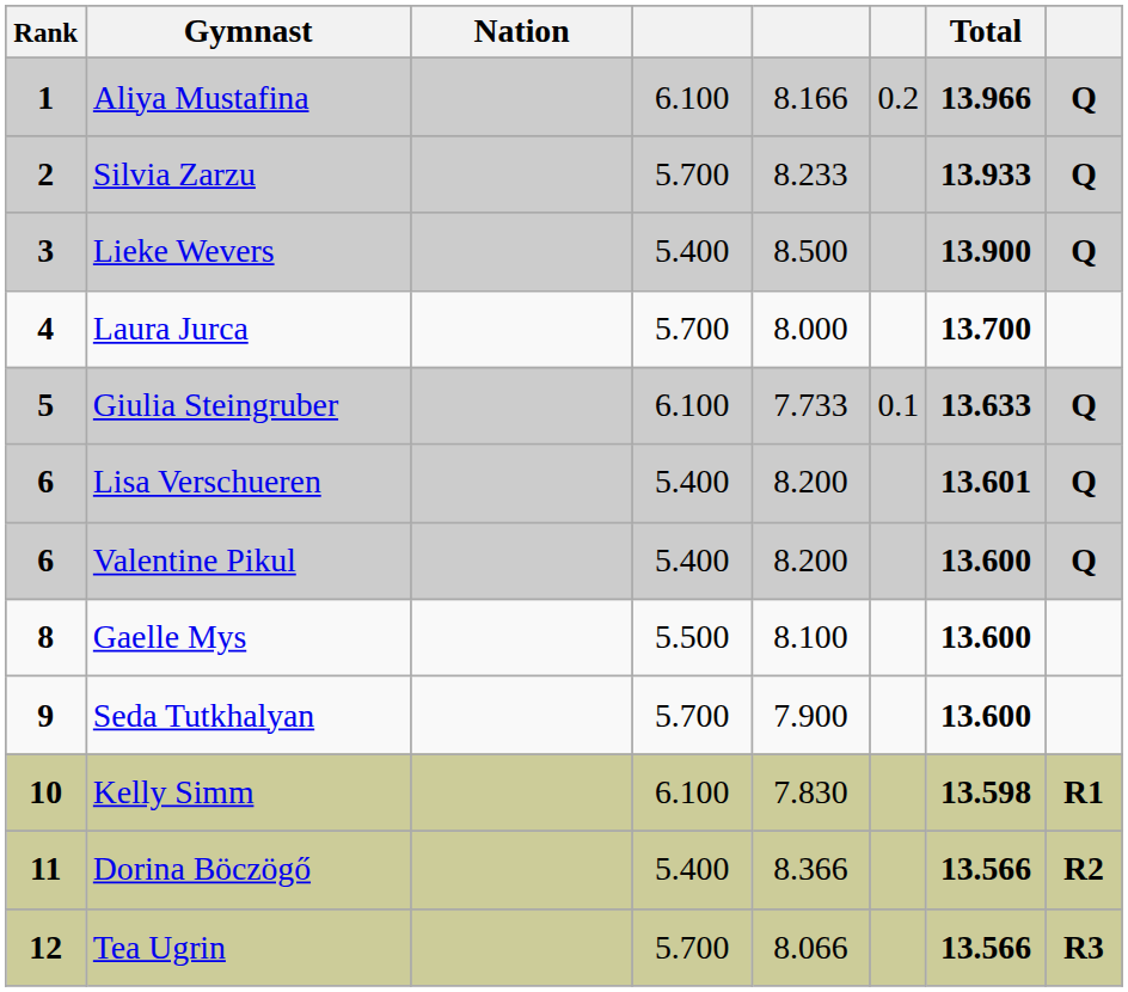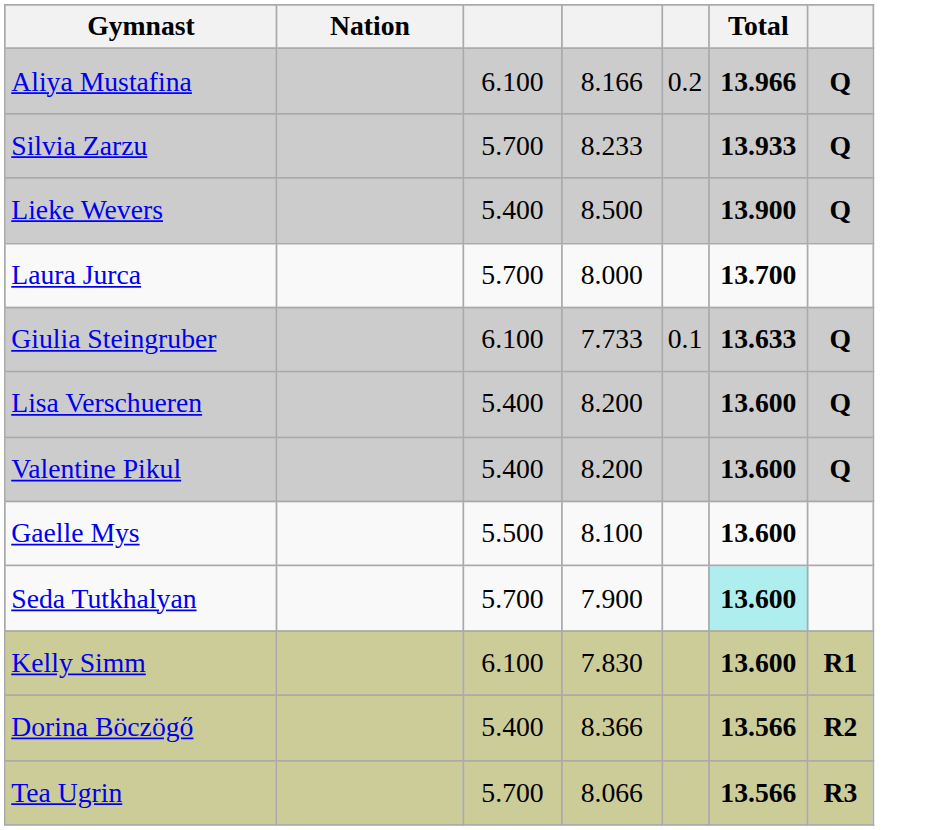 <table class="wikitable sortable" style="text-align:center;">
 <tr>
-<th scope="col"  style="width:15px;"><small>Rank</small></th>
 <th scope="col"  style="width:150px;">Gymnast</th>
 <th scope="col"  style="width:100px;">Nation</th>
 <th scope="col"  style="width:50px;"><small></small></th>
 <th scope="col"  style="width:50px;"><small></small></th>
 <th scope="col"  style="width:20px;"><small></small></th>
 <th scope="col"  style="width:50px;">Total</th>
 <th scope="col"  style="width:30px;"><small></small></th>
 </tr>
 <tr style="background:#cccccc;">
-<td scope=row style="text-align:center"><strong>1</strong></td>
 <td style="height:30px; text-align:left;"><a href='#'>Aliya Mustafina</a></td>
 <td style="text-align:left;"><small></small></td>
 <td>6.100</td>
 <td>8.166</td>
 <td>0.2</td>
 <td><strong>13.966</strong></td>
 <td><strong>Q</strong></td>
 </tr>
 <tr style="background:#cccccc;">
-<td scope=row style="text-align:center"><strong>2</strong></td>
 <td style="height:30px; text-align:left;"><a href='#'>Silvia Zarzu</a></td>
 <td style="text-align:left;"><small></small></td>
 <td>5.700</td>
 <td>8.233</td>
 <td></td>
 <td><strong>13.933</strong></td>
 <td><strong>Q</strong></td>
 </tr>
 <tr style="background:#cccccc;">
-<td scope=row style="text-align:center"><strong>3</strong></td>
 <td style="height:30px; text-align:left;"><a href='#'>Lieke Wevers</a></td>
 <td style="text-align:left;"><small></small></td>
 <td>5.400</td>
 <td>8.500</td>
 <td></td>
 <td><strong>13.900</strong></td>
 <td><strong>Q</strong></td>
 </tr>
 <tr>
-<td scope=row style="text-align:center"><strong>4</strong></td>
 <td style="height:30px; text-align:left;"><a href='#'>Laura Jurca</a></td>
 <td style="text-align:left;"><small></small></td>
 <td>5.700</td>
 <td>8.000</td>
 <td></td>
 <td><strong>13.700</strong></td>
 <td></td>
 </tr>
 <tr style="background:#cccccc;">
-<td scope=row style="text-align:center"><strong>5</strong></td>
 <td style="height:30px; text-align:left;"><a href='#'>Giulia Steingruber</a></td>
 <td style="text-align:left;"><small></small></td>
 <td>6.100</td>
 <td>7.733</td>
 <td>0.1</td>
 <td><strong>13.633</strong></td>
 <td><strong>Q</strong></td>
 </tr>
 <tr style="background:#cccccc;">
-<td scope=row style="text-align:center"><strong>6</strong></td>
 <td style="height:30px; text-align:left;"><a href='#'>Lisa Verschueren</a></td>
 <td style="text-align:left;"><small></small></td>
 <td>5.400</td>
 <td>8.200</td>
 <td></td>
-<td><strong>13.601</strong></td>
+<td><strong>13.600</strong></td>
 <td><strong>Q</strong></td>
 </tr>
 <tr style="background:#cccccc;">
-<td scope=row style="text-align:center"><strong>6</strong></td>
 <td style="height:30px; text-align:left;"><a href='#'>Valentine Pikul</a></td>
 <td style="text-align:left;"><small></small></td>
 <td>5.400</td>
 <td>8.200</td>
 <td></td>
 <td><strong>13.600</strong></td>
 <td><strong>Q</strong></td>
 </tr>
 <tr>
-<td scope=row style="text-align:center"><strong>8</strong></td>
 <td style="height:30px; text-align:left;"><a href='#'>Gaelle Mys</a></td>
 <td style="text-align:left;"><small></small></td>
 <td>5.500</td>
 <td>8.100</td>
 <td></td>
 <td><strong>13.600</strong></td>
 <td></td>
 </tr>
 <tr>
-<td scope=row style="text-align:center"><strong>9</strong></td>
 <td style="height:30px; text-align:left;"><a href='#'>Seda Tutkhalyan</a></td>
 <td style="text-align:left;"><small></small></td>
 <td>5.700</td>
 <td>7.900</td>
 <td></td>
-<td><strong>13.600</strong></td>
+<td style="background: paleturquoise;"><strong>13.600</strong></td>
 <td></td>
 </tr>
 <tr style="background:#CCCC99;">
-<td scope=row style="text-align:center"><strong>10</strong></td>
 <td style="height:30px; text-align:left;"><a href='#'>Kelly Simm</a></td>
 <td style="text-align:left;"><small></small></td>
 <td>6.100</td>
 <td>7.830</td>
 <td></td>
-<td><strong>13.598</strong></td>
+<td><strong>13.600</strong></td>
 <td><strong>R1</strong></td>
 </tr>
 <tr style="background:#CCCC99;">
-<td scope=row style="text-align:center"><strong>11</strong></td>
 <td style="height:30px; text-align:left;"><a href='#'>Dorina Böczögő</a></td>
 <td style="text-align:left;"><small></small></td>
 <td>5.400</td>
 <td>8.366</td>
 <td></td>
 <td><strong>13.566</strong></td>
 <td><strong>R2</strong></td>
 </tr>
 <tr style="background:#CCCC99;">
-<td scope=row style="text-align:center"><strong>12</strong></td>
 <td style="height:30px; text-align:left;"><a href='#'>Tea Ugrin</a></td>
 <td style="text-align:left;"><small></small></td>
 <td>5.700</td>
 <td>8.066</td>
 <td></td>
 <td><strong>13.566</strong></td>
 <td><strong>R3</strong></td>
 </tr>
 </table>
